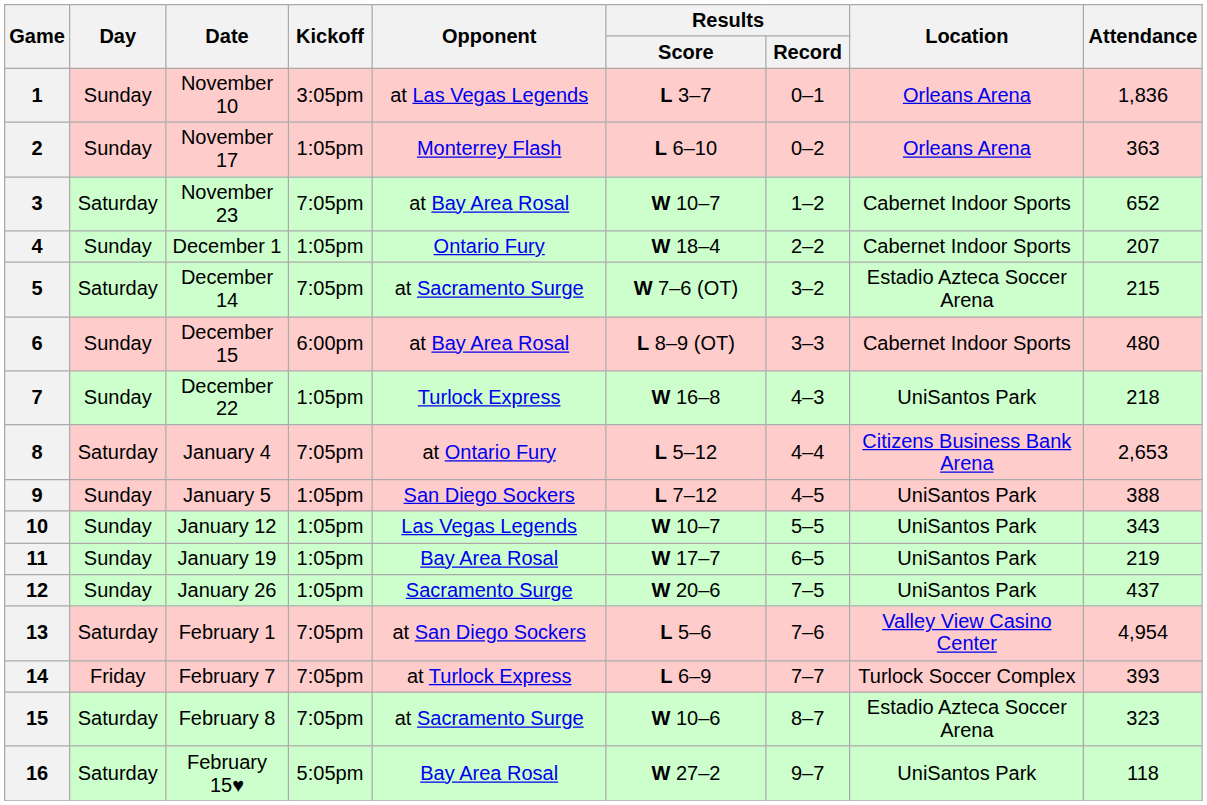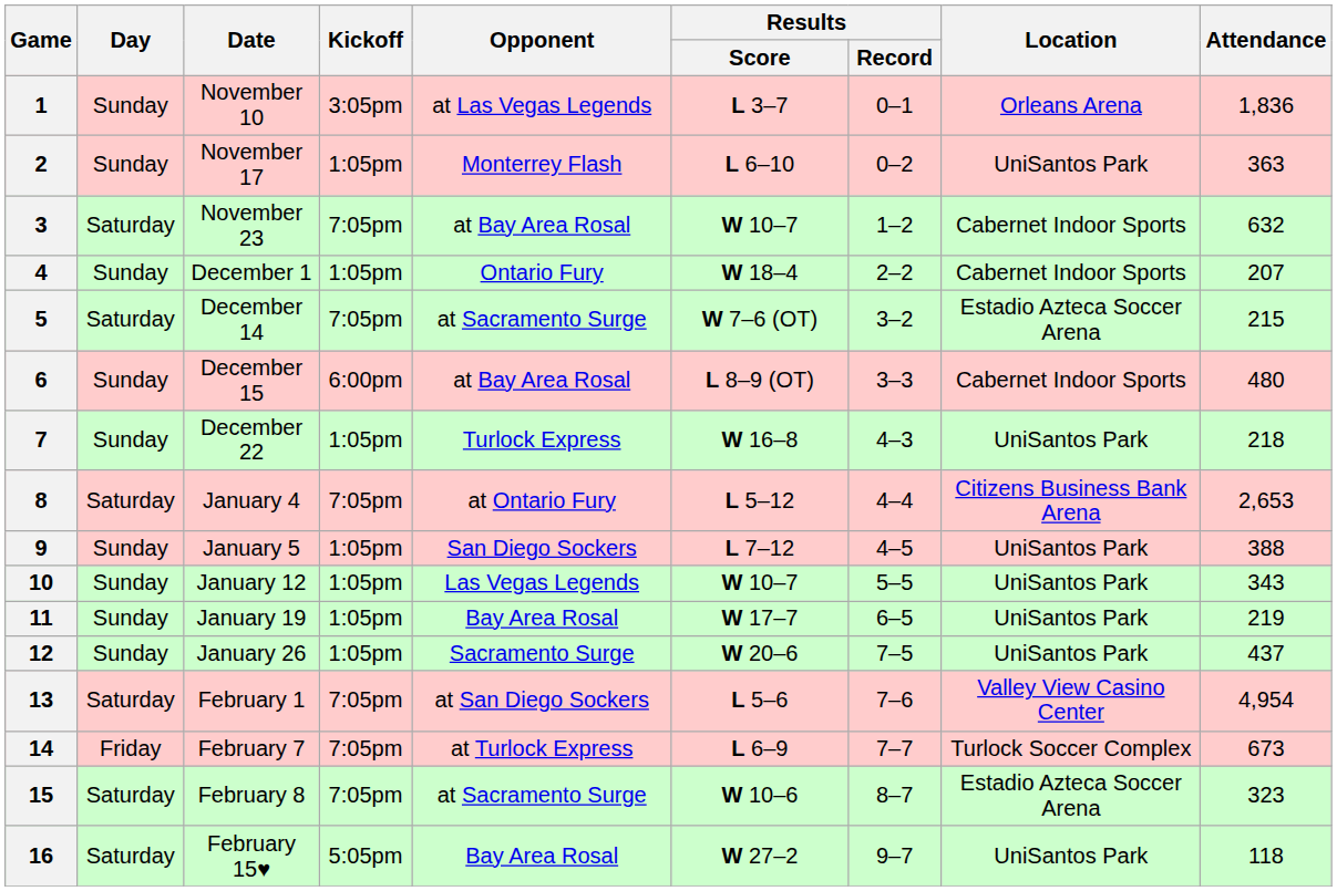 <table class="wikitable">
 <tr>
 <th rowspan="2" width="40">Game</th>
 <th rowspan="2" width="70">Day</th>
 <th rowspan="2" width="90">Date</th>
 <th rowspan="2" width="60">Kickoff</th>
 <th rowspan="2" width="180">Opponent</th>
 <th colspan="2" width="180">Results</th>
 <th rowspan="2" width="180">Location</th>
 <th rowspan="2" width="80">Attendance</th>
 </tr>
 <tr>
 <th width="120">Score</th>
 <th width="60">Record</th>
 </tr>
 <tr align="center" bgcolor="#FFCCCC">
 <th>1</th>
 <td>Sunday</td>
 <td>November 10</td>
 <td>3:05pm</td>
 <td>at <a href='#'>Las Vegas Legends</a></td>
 <td><strong>L</strong> 3–7</td>
 <td>0–1</td>
 <td><a href='#'>Orleans Arena</a></td>
 <td>1,836</td>
 </tr>
 <tr align="center" bgcolor="#FFCCCC">
 <th>2</th>
 <td>Sunday</td>
 <td>November 17</td>
 <td>1:05pm</td>
 <td><a href='#'>Monterrey Flash</a></td>
 <td><strong>L</strong> 6–10</td>
 <td>0–2</td>
-<td><a href='#'>Orleans Arena</a></td>
+<td>UniSantos Park</td>
 <td>363</td>
 </tr>
 <tr align="center" bgcolor="#CCFFCC">
 <th>3</th>
 <td>Saturday</td>
 <td>November 23</td>
 <td>7:05pm</td>
 <td>at <a href='#'>Bay Area Rosal</a></td>
 <td><strong>W</strong> 10–7</td>
 <td>1–2</td>
 <td>Cabernet Indoor Sports</td>
-<td>652</td>
+<td>632</td>
 </tr>
 <tr align="center" bgcolor="#CCFFCC">
 <th>4</th>
 <td>Sunday</td>
 <td>December 1</td>
 <td>1:05pm</td>
 <td><a href='#'>Ontario Fury</a></td>
 <td><strong>W</strong> 18–4</td>
 <td>2–2</td>
 <td>Cabernet Indoor Sports</td>
 <td>207</td>
 </tr>
 <tr align="center" bgcolor="#CCFFCC">
 <th>5</th>
 <td>Saturday</td>
 <td>December 14</td>
 <td>7:05pm</td>
 <td>at <a href='#'>Sacramento Surge</a></td>
 <td><strong>W</strong> 7–6 (OT)</td>
 <td>3–2</td>
 <td>Estadio Azteca Soccer Arena</td>
 <td>215</td>
 </tr>
 <tr align="center" bgcolor="#FFCCCC">
 <th>6</th>
 <td>Sunday</td>
 <td>December 15</td>
 <td>6:00pm</td>
 <td>at <a href='#'>Bay Area Rosal</a></td>
 <td><strong>L</strong> 8–9 (OT)</td>
 <td>3–3</td>
 <td>Cabernet Indoor Sports</td>
 <td>480</td>
 </tr>
 <tr align="center" bgcolor="#CCFFCC">
 <th>7</th>
 <td>Sunday</td>
 <td>December 22</td>
 <td>1:05pm</td>
 <td><a href='#'>Turlock Express</a></td>
 <td><strong>W</strong> 16–8</td>
 <td>4–3</td>
 <td>UniSantos Park</td>
 <td>218</td>
 </tr>
 <tr align="center" bgcolor="#FFCCCC">
 <th>8</th>
 <td>Saturday</td>
 <td>January 4</td>
 <td>7:05pm</td>
 <td>at <a href='#'>Ontario Fury</a></td>
 <td><strong>L</strong> 5–12</td>
 <td>4–4</td>
 <td><a href='#'>Citizens Business Bank Arena</a></td>
 <td>2,653</td>
 </tr>
 <tr align="center" bgcolor="#FFCCCC">
 <th>9</th>
 <td>Sunday</td>
 <td>January 5</td>
 <td>1:05pm</td>
 <td><a href='#'>San Diego Sockers</a></td>
 <td><strong>L</strong> 7–12</td>
 <td>4–5</td>
 <td>UniSantos Park</td>
 <td>388</td>
 </tr>
 <tr align="center" bgcolor="#CCFFCC">
 <th>10</th>
 <td>Sunday</td>
 <td>January 12</td>
 <td>1:05pm</td>
 <td><a href='#'>Las Vegas Legends</a></td>
 <td><strong>W</strong> 10–7</td>
 <td>5–5</td>
 <td>UniSantos Park</td>
 <td>343</td>
 </tr>
 <tr align="center" bgcolor="#CCFFCC">
 <th>11</th>
 <td>Sunday</td>
 <td>January 19</td>
 <td>1:05pm</td>
 <td><a href='#'>Bay Area Rosal</a></td>
 <td><strong>W</strong> 17–7</td>
 <td>6–5</td>
 <td>UniSantos Park</td>
 <td>219</td>
 </tr>
 <tr align="center" bgcolor="#CCFFCC">
 <th>12</th>
 <td>Sunday</td>
 <td>January 26</td>
 <td>1:05pm</td>
 <td><a href='#'>Sacramento Surge</a></td>
 <td><strong>W</strong> 20–6</td>
 <td>7–5</td>
 <td>UniSantos Park</td>
 <td>437</td>
 </tr>
 <tr align="center" bgcolor="#FFCCCC">
 <th>13</th>
 <td>Saturday</td>
 <td>February 1</td>
 <td>7:05pm</td>
 <td>at <a href='#'>San Diego Sockers</a></td>
 <td><strong>L</strong> 5–6</td>
 <td>7–6</td>
 <td><a href='#'>Valley View Casino Center</a></td>
 <td>4,954</td>
 </tr>
 <tr align="center" bgcolor="#FFCCCC">
 <th>14</th>
 <td>Friday</td>
 <td>February 7</td>
 <td>7:05pm</td>
 <td>at <a href='#'>Turlock Express</a></td>
 <td><strong>L</strong> 6–9</td>
 <td>7–7</td>
 <td>Turlock Soccer Complex</td>
-<td>393</td>
+<td>673</td>
 </tr>
 <tr align="center" bgcolor="#CCFFCC">
 <th>15</th>
 <td>Saturday</td>
 <td>February 8</td>
 <td>7:05pm</td>
 <td>at <a href='#'>Sacramento Surge</a></td>
 <td><strong>W</strong> 10–6</td>
 <td>8–7</td>
 <td>Estadio Azteca Soccer Arena</td>
 <td>323</td>
 </tr>
 <tr align="center" bgcolor="#CCFFCC">
 <th>16</th>
 <td>Saturday</td>
 <td>February 15♥</td>
 <td>5:05pm</td>
 <td><a href='#'>Bay Area Rosal</a></td>
 <td><strong>W</strong> 27–2</td>
 <td>9–7</td>
 <td>UniSantos Park</td>
 <td>118</td>
 </tr>
 </table>
